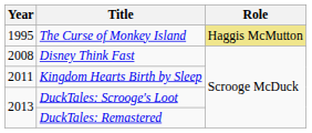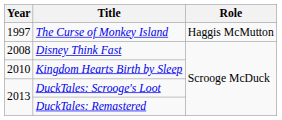 <table class="wikitable sortable">
 <tr>
 <th>Year</th>
 <th>Title</th>
 <th>Role</th>
 </tr>
 <tr>
-<td>1995</td>
+<td>1997</td>
 <td data-sort-value="Curse of Monkey Island, The"><em><a href='#'>The Curse of Monkey Island</a></em></td>
-<td style="background: khaki;">Haggis McMutton</td>
+<td>Haggis McMutton</td>
 </tr>
 <tr>
 <td>2008</td>
 <td><em><a href='#'>Disney Think Fast</a></em></td>
 <td rowspan="4">Scrooge McDuck</td>
 </tr>
 <tr>
-<td>2011</td>
+<td>2010</td>
 <td><em><a href='#'>Kingdom Hearts Birth by Sleep</a></em></td>
 </tr>
 <tr>
 <td rowspan="2">2013</td>
 <td><em><a href='#'>DuckTales: Scrooge's Loot</a></em></td>
 </tr>
 <tr>
 <td><em><a href='#'>DuckTales: Remastered</a></em></td>
 </tr>
 </table>
